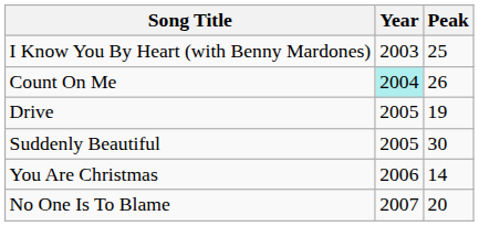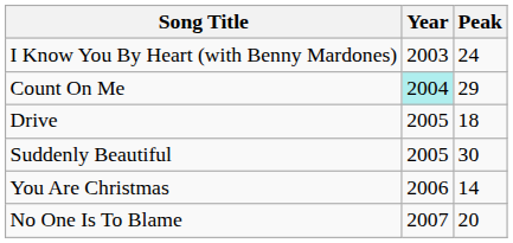 <table class="wikitable" border="1">
 <tr>
 <th>Song Title</th>
 <th>Year</th>
 <th>Peak</th>
 </tr>
 <tr>
 <td>I Know You By Heart (with Benny Mardones)</td>
 <td>2003</td>
-<td>25</td>
+<td>24</td>
 </tr>
 <tr>
 <td>Count On Me</td>
 <td style="background: paleturquoise;">2004</td>
-<td>26</td>
+<td>29</td>
 </tr>
 <tr>
 <td>Drive</td>
 <td>2005</td>
-<td>19</td>
+<td>18</td>
 </tr>
 <tr>
 <td>Suddenly Beautiful</td>
 <td>2005</td>
 <td>30</td>
 </tr>
 <tr>
 <td>You Are Christmas</td>
 <td>2006</td>
 <td>14</td>
 </tr>
 <tr>
 <td>No One Is To Blame</td>
 <td>2007</td>
 <td>20</td>
 </tr>
 </table>
